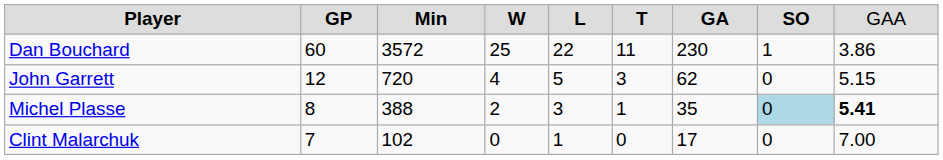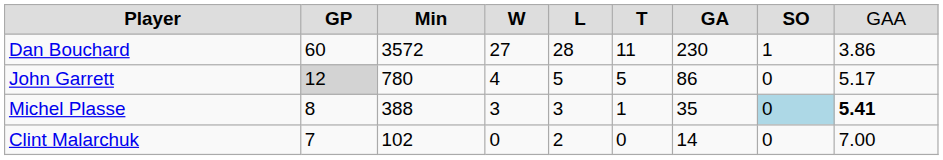 <table class="wikitable" style="width:50%;">
 <tr style="text-align:center; background:#ddd;">
 <td><strong>Player</strong></td>
 <td><strong>GP</strong></td>
 <td><strong>Min</strong></td>
 <td><strong>W</strong></td>
 <td><strong>L</strong></td>
 <td><strong>T</strong></td>
 <td><strong>GA</strong></td>
 <td><strong>SO</strong></td>
 <td>GAA</td>
 </tr>
 <tr>
 <td><a href='#'>Dan Bouchard</a></td>
 <td>60</td>
 <td>3572</td>
-<td>25</td>
-<td>22</td>
+<td>27</td>
+<td>28</td>
 <td>11</td>
 <td>230</td>
 <td>1</td>
 <td>3.86</td>
 </tr>
 <tr>
 <td><a href='#'>John Garrett</a></td>
-<td>12</td>
-<td>720</td>
+<td style="background: lightgrey;">12</td>
+<td>780</td>
 <td>4</td>
 <td>5</td>
-<td>3</td>
-<td>62</td>
+<td>5</td>
+<td>86</td>
 <td>0</td>
-<td>5.15</td>
+<td>5.17</td>
 </tr>
 <tr>
 <td><a href='#'>Michel Plasse</a></td>
 <td>8</td>
 <td>388</td>
-<td>2</td>
+<td>3</td>
 <td>3</td>
 <td>1</td>
 <td>35</td>
 <td style="background: lightblue;">0</td>
 <td><strong>5.41</strong></td>
 </tr>
 <tr>
 <td><a href='#'>Clint Malarchuk</a></td>
 <td>7</td>
 <td>102</td>
 <td>0</td>
-<td>1</td>
+<td>2</td>
 <td>0</td>
-<td>17</td>
+<td>14</td>
 <td>0</td>
 <td>7.00</td>
 </tr>
 </table>
